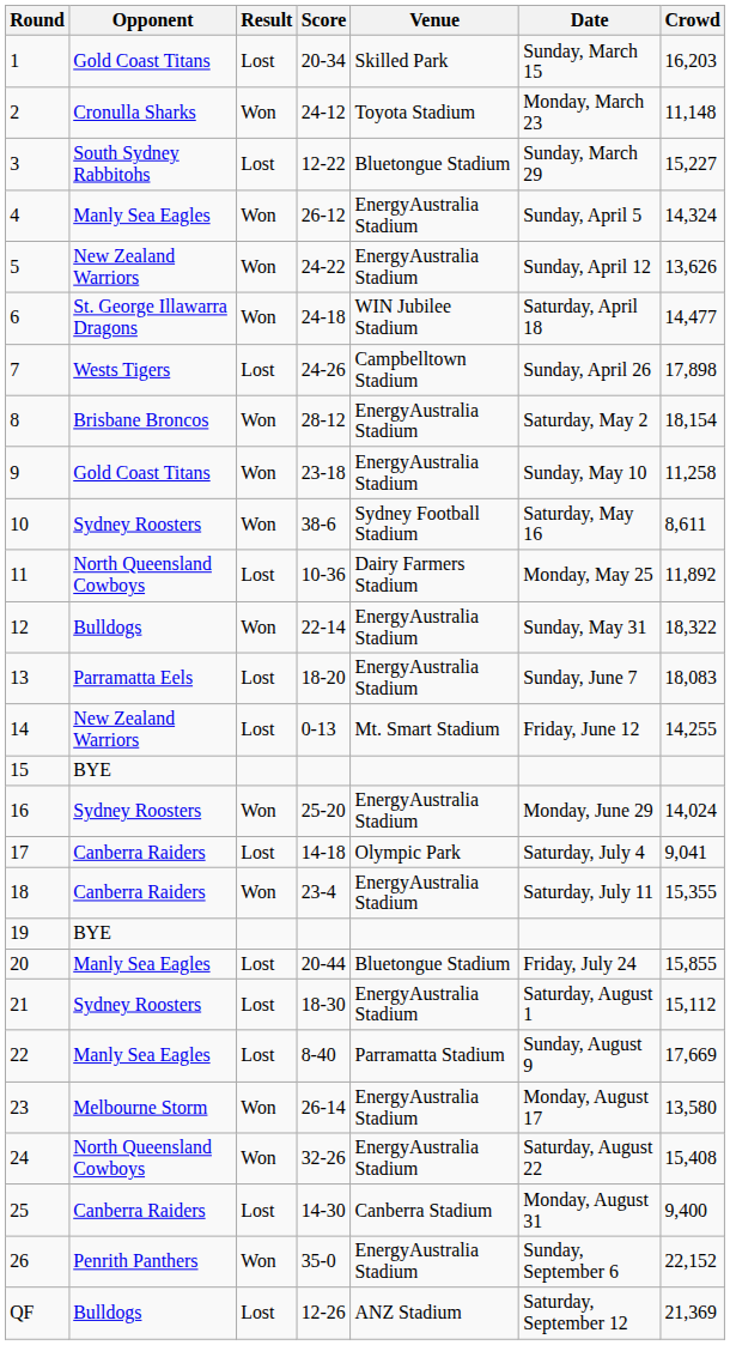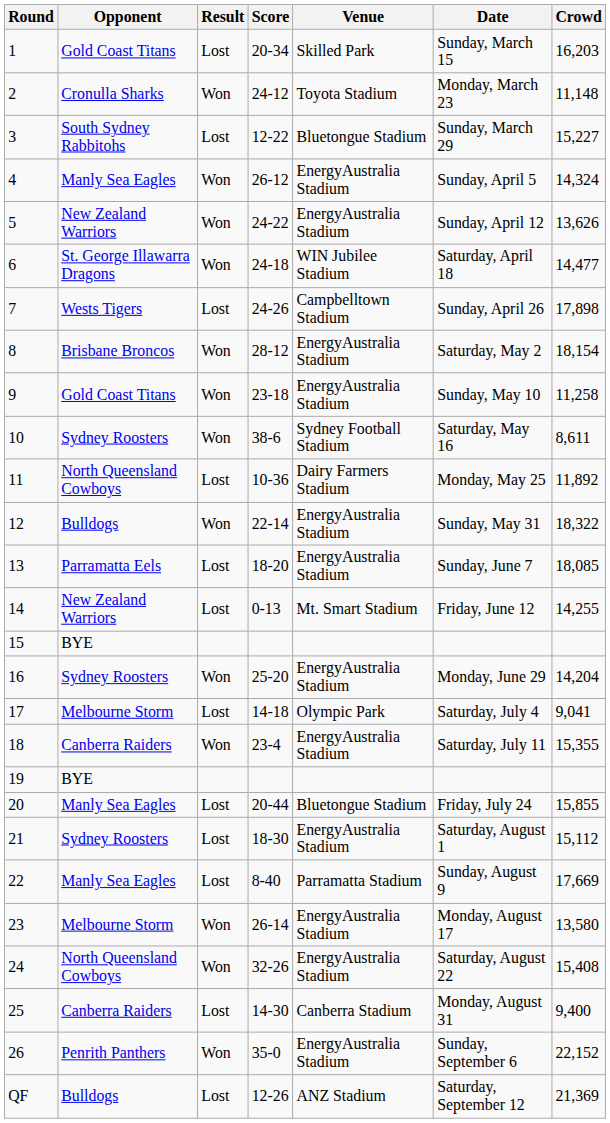 <table class="wikitable" style="text-align:left;">
 <tr>
 <th>Round</th>
 <th>Opponent</th>
 <th>Result</th>
 <th>Score</th>
 <th>Venue</th>
 <th>Date</th>
 <th>Crowd</th>
 </tr>
 <tr>
 <td>1</td>
 <td> <a href='#'>Gold Coast Titans</a></td>
 <td>Lost</td>
 <td>20-34</td>
 <td>Skilled Park</td>
 <td>Sunday, March 15</td>
 <td>16,203</td>
 </tr>
 <tr>
 <td>2</td>
 <td> <a href='#'>Cronulla Sharks</a></td>
 <td>Won</td>
 <td>24-12</td>
 <td>Toyota Stadium</td>
 <td>Monday, March 23</td>
 <td>11,148</td>
 </tr>
 <tr>
 <td>3</td>
 <td> <a href='#'>South Sydney Rabbitohs</a></td>
 <td>Lost</td>
 <td>12-22</td>
 <td>Bluetongue Stadium</td>
 <td>Sunday, March 29</td>
 <td>15,227</td>
 </tr>
 <tr>
 <td>4</td>
 <td> <a href='#'>Manly Sea Eagles</a></td>
 <td>Won</td>
 <td>26-12</td>
 <td>EnergyAustralia Stadium</td>
 <td>Sunday, April 5</td>
 <td>14,324</td>
 </tr>
 <tr>
 <td>5</td>
 <td> <a href='#'>New Zealand Warriors</a></td>
 <td>Won</td>
 <td>24-22</td>
 <td>EnergyAustralia Stadium</td>
 <td>Sunday, April 12</td>
 <td>13,626</td>
 </tr>
 <tr>
 <td>6</td>
 <td> <a href='#'>St. George Illawarra Dragons</a></td>
 <td>Won</td>
 <td>24-18</td>
 <td>WIN Jubilee Stadium</td>
 <td>Saturday, April 18</td>
 <td>14,477</td>
 </tr>
 <tr>
 <td>7</td>
 <td> <a href='#'>Wests Tigers</a></td>
 <td>Lost</td>
 <td>24-26</td>
 <td>Campbelltown Stadium</td>
 <td>Sunday, April 26</td>
 <td>17,898</td>
 </tr>
 <tr>
 <td>8</td>
 <td> <a href='#'>Brisbane Broncos</a></td>
 <td>Won</td>
 <td>28-12</td>
 <td>EnergyAustralia Stadium</td>
 <td>Saturday, May 2</td>
 <td>18,154</td>
 </tr>
 <tr>
 <td>9</td>
 <td> <a href='#'>Gold Coast Titans</a></td>
 <td>Won</td>
 <td>23-18</td>
 <td>EnergyAustralia Stadium</td>
 <td>Sunday, May 10</td>
 <td>11,258</td>
 </tr>
 <tr>
 <td>10</td>
 <td> <a href='#'>Sydney Roosters</a></td>
 <td>Won</td>
 <td>38-6</td>
 <td>Sydney Football Stadium</td>
 <td>Saturday, May 16</td>
 <td>8,611</td>
 </tr>
 <tr>
 <td>11</td>
 <td> <a href='#'>North Queensland Cowboys</a></td>
 <td>Lost</td>
 <td>10-36</td>
 <td>Dairy Farmers Stadium</td>
 <td>Monday, May 25</td>
 <td>11,892</td>
 </tr>
 <tr>
 <td>12</td>
 <td> <a href='#'>Bulldogs</a></td>
 <td>Won</td>
 <td>22-14</td>
 <td>EnergyAustralia Stadium</td>
 <td>Sunday, May 31</td>
 <td>18,322</td>
 </tr>
 <tr>
 <td>13</td>
 <td> <a href='#'>Parramatta Eels</a></td>
 <td>Lost</td>
 <td>18-20</td>
 <td>EnergyAustralia Stadium</td>
 <td>Sunday, June 7</td>
-<td>18,083</td>
+<td>18,085</td>
 </tr>
 <tr>
 <td>14</td>
 <td> <a href='#'>New Zealand Warriors</a></td>
 <td>Lost</td>
 <td>0-13</td>
 <td>Mt. Smart Stadium</td>
 <td>Friday, June 12</td>
 <td>14,255</td>
 </tr>
 <tr>
 <td>15</td>
 <td>BYE</td>
 <td></td>
 <td></td>
 <td></td>
 <td></td>
 <td></td>
 </tr>
 <tr>
 <td>16</td>
 <td> <a href='#'>Sydney Roosters</a></td>
 <td>Won</td>
 <td>25-20</td>
 <td>EnergyAustralia Stadium</td>
 <td>Monday, June 29</td>
-<td>14,024</td>
+<td>14,204</td>
 </tr>
 <tr>
 <td>17</td>
-<td> <a href='#'>Canberra Raiders</a></td>
+<td> <a href='#'>Melbourne Storm</a></td>
 <td>Lost</td>
 <td>14-18</td>
 <td>Olympic Park</td>
 <td>Saturday, July 4</td>
 <td>9,041</td>
 </tr>
 <tr>
 <td>18</td>
 <td> <a href='#'>Canberra Raiders</a></td>
 <td>Won</td>
 <td>23-4</td>
 <td>EnergyAustralia Stadium</td>
 <td>Saturday, July 11</td>
 <td>15,355</td>
 </tr>
 <tr>
 <td>19</td>
 <td>BYE</td>
 <td></td>
 <td></td>
 <td></td>
 <td></td>
 <td></td>
 </tr>
 <tr>
 <td>20</td>
 <td> <a href='#'>Manly Sea Eagles</a></td>
 <td>Lost</td>
 <td>20-44</td>
 <td>Bluetongue Stadium</td>
 <td>Friday, July 24</td>
 <td>15,855</td>
 </tr>
 <tr>
 <td>21</td>
 <td> <a href='#'>Sydney Roosters</a></td>
 <td>Lost</td>
 <td>18-30</td>
 <td>EnergyAustralia Stadium</td>
 <td>Saturday, August 1</td>
 <td>15,112</td>
 </tr>
 <tr>
 <td>22</td>
 <td> <a href='#'>Manly Sea Eagles</a></td>
 <td>Lost</td>
 <td>8-40</td>
 <td>Parramatta Stadium</td>
 <td>Sunday, August 9</td>
 <td>17,669</td>
 </tr>
 <tr>
 <td>23</td>
 <td> <a href='#'>Melbourne Storm</a></td>
 <td>Won</td>
 <td>26-14</td>
 <td>EnergyAustralia Stadium</td>
 <td>Monday, August 17</td>
 <td>13,580</td>
 </tr>
 <tr>
 <td>24</td>
 <td> <a href='#'>North Queensland Cowboys</a></td>
 <td>Won</td>
 <td>32-26</td>
 <td>EnergyAustralia Stadium</td>
 <td>Saturday, August 22</td>
 <td>15,408</td>
 </tr>
 <tr>
 <td>25</td>
 <td> <a href='#'>Canberra Raiders</a></td>
 <td>Lost</td>
 <td>14-30</td>
 <td>Canberra Stadium</td>
 <td>Monday, August 31</td>
 <td>9,400</td>
 </tr>
 <tr>
 <td>26</td>
 <td> <a href='#'>Penrith Panthers</a></td>
 <td>Won</td>
 <td>35-0</td>
 <td>EnergyAustralia Stadium</td>
 <td>Sunday, September 6</td>
 <td>22,152</td>
 </tr>
 <tr>
 <td>QF</td>
 <td> <a href='#'>Bulldogs</a></td>
 <td>Lost</td>
 <td>12-26</td>
 <td>ANZ Stadium</td>
 <td>Saturday, September 12</td>
 <td>21,369</td>
 </tr>
 </table>
